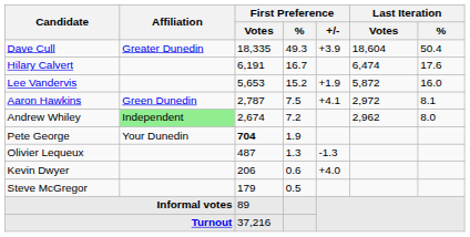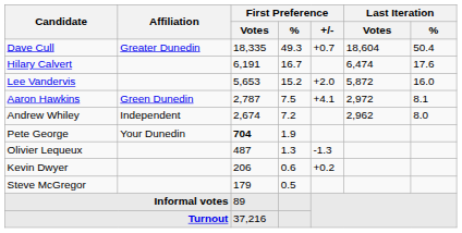 <table class="wikitable">
 <tr style="background:#e9e9e9;">
 <th rowspan=2 width="20%">Candidate</th>
 <th rowspan=2 width="20%">Affiliation</th>
 <th colspan=3 width="20%">First Preference</th>
 <th colspan=2 width="20%">Last Iteration</th>
 </tr>
 <tr style="background:#e9e9e9;">
 <th>Votes</th>
 <th>%</th>
 <th>+/-</th>
 <th>Votes</th>
 <th>%</th>
 </tr>
 <tr>
 <td><a href='#'>Dave Cull</a></td>
 <td><a href='#'>Greater Dunedin</a></td>
 <td>18,335</td>
 <td>49.3</td>
-<td>+3.9</td>
+<td>+0.7</td>
 <td>18,604</td>
 <td>50.4</td>
 </tr>
 <tr>
 <td><a href='#'>Hilary Calvert</a></td>
 <td></td>
 <td>6,191</td>
 <td>16.7</td>
 <td></td>
 <td>6,474</td>
 <td>17.6</td>
 </tr>
 <tr>
 <td><a href='#'>Lee Vandervis</a></td>
 <td></td>
 <td>5,653</td>
 <td>15.2</td>
-<td>+1.9</td>
+<td>+2.0</td>
 <td>5,872</td>
 <td>16.0</td>
 </tr>
 <tr>
 <td><a href='#'>Aaron Hawkins</a></td>
 <td><a href='#'>Green Dunedin</a></td>
 <td>2,787</td>
 <td>7.5</td>
 <td>+4.1</td>
 <td>2,972</td>
 <td>8.1</td>
 </tr>
 <tr>
 <td>Andrew Whiley</td>
-<td style="background: lightgreen;">Independent</td>
+<td>Independent</td>
 <td>2,674</td>
 <td>7.2</td>
 <td></td>
 <td>2,962</td>
 <td>8.0</td>
 </tr>
 <tr>
 <td>Pete George</td>
 <td>Your Dunedin</td>
 <td><strong>704</strong></td>
 <td>1.9</td>
 <td></td>
 <td></td>
 <td></td>
 </tr>
 <tr>
 <td>Olivier Lequeux</td>
 <td></td>
 <td>487</td>
 <td>1.3</td>
 <td>-1.3</td>
 <td></td>
 <td></td>
 </tr>
 <tr>
 <td>Kevin Dwyer</td>
 <td></td>
 <td>206</td>
 <td>0.6</td>
-<td>+4.0</td>
+<td>+0.2</td>
 <td></td>
 <td></td>
 </tr>
 <tr>
 <td>Steve McGregor</td>
 <td></td>
 <td>179</td>
 <td>0.5</td>
 <td></td>
 <td></td>
 <td></td>
 </tr>
 <tr style="background:#e9e9e9;">
 <td colspan=2 align=right><strong>Informal votes </strong></td>
 <td>89</td>
 <td></td>
 <td rowspan=2 colspan=3></td>
 </tr>
 <tr style="background:#e9e9e9;">
 <td colspan=2 align=right><strong><a href='#'>Turnout</a></strong></td>
 <td>37,216</td>
 <td></td>
 </tr>
 </table>
